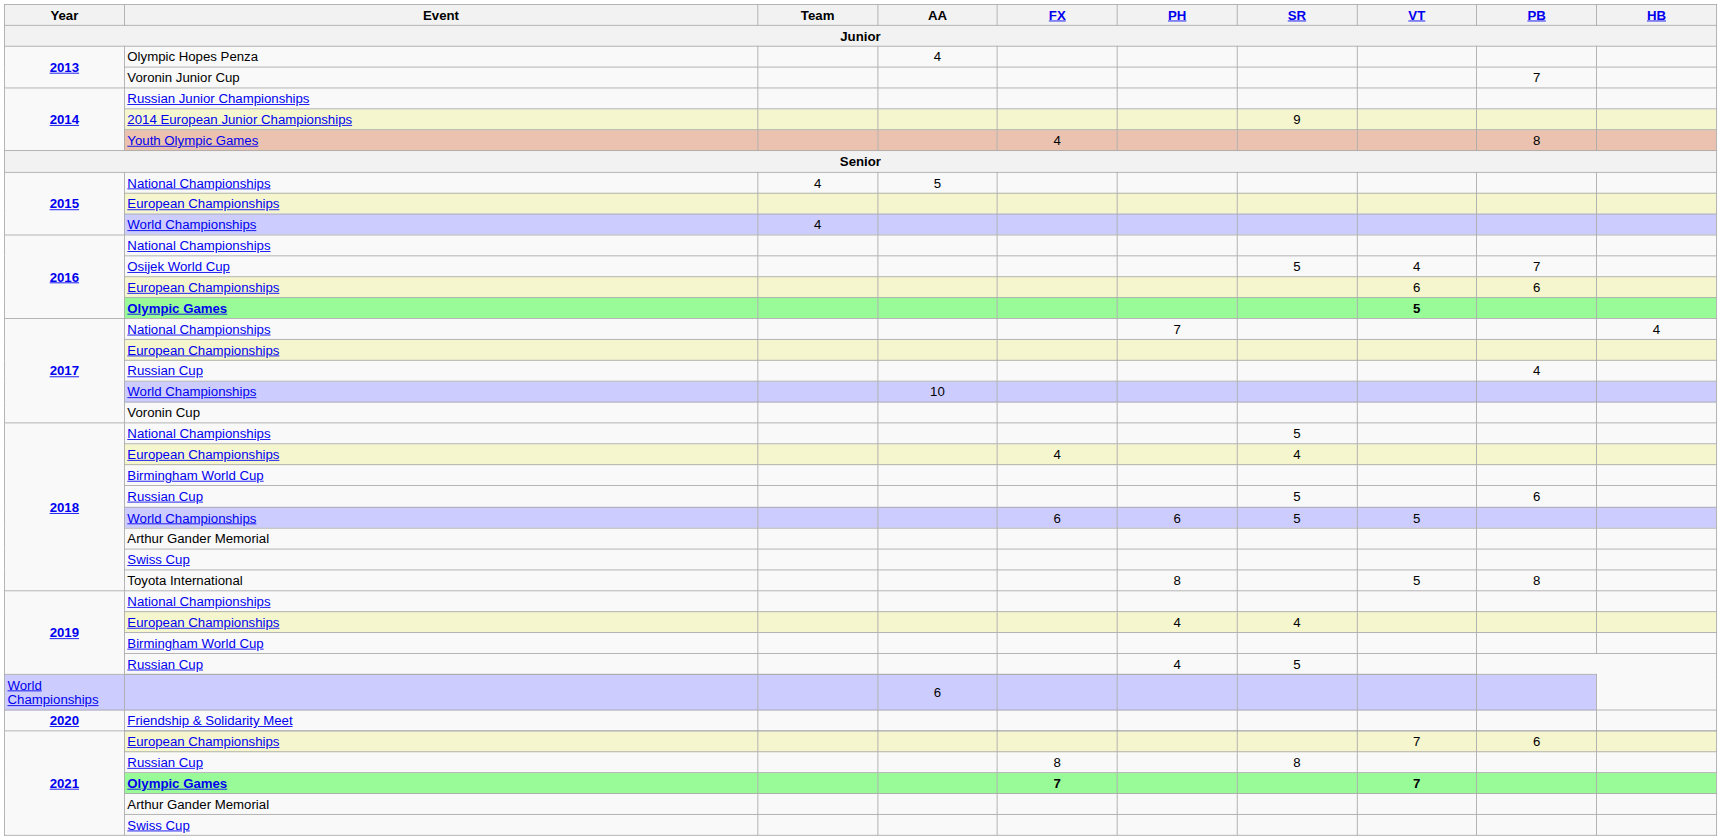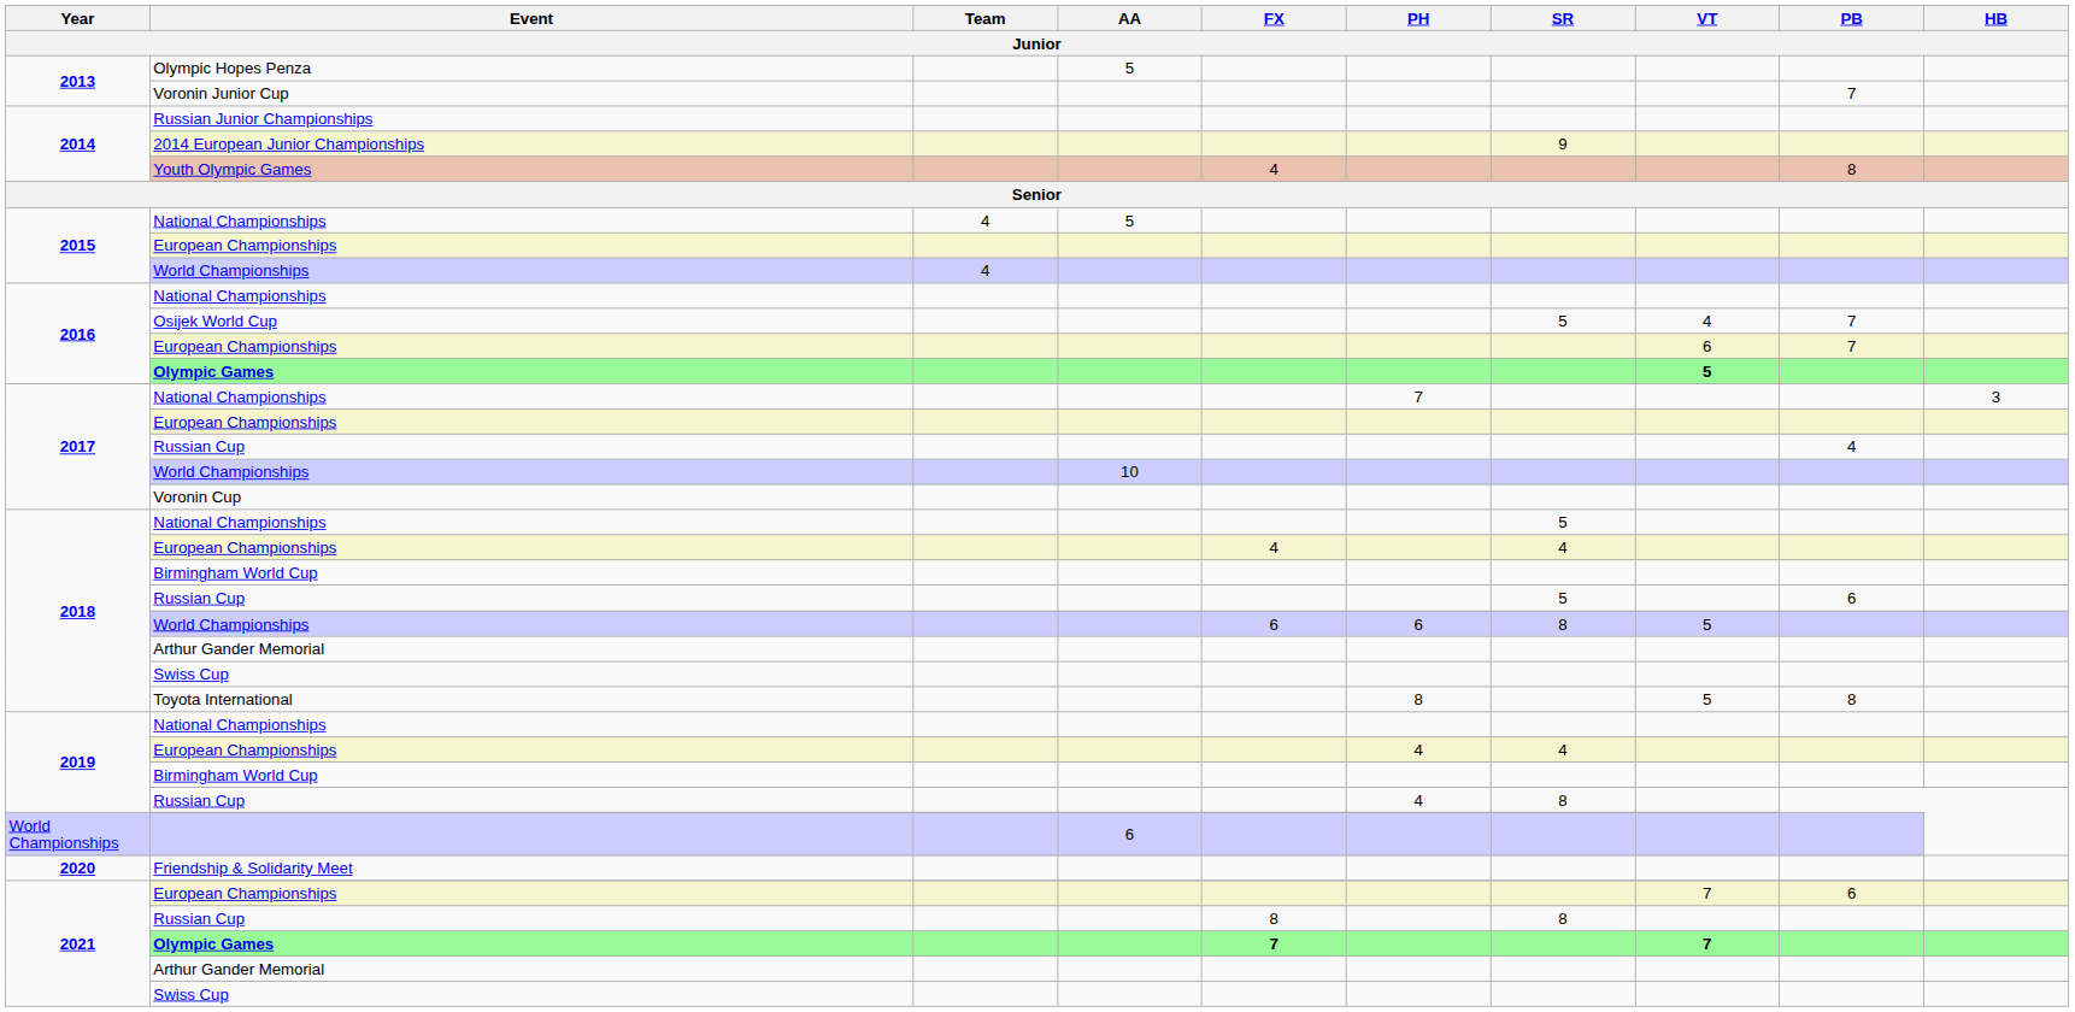 <table class="wikitable sortable" style="text-align:center; font-size:95%;">
 <tr>
 <th width=7% class=unsortable>Year</th>
 <th width=37% class=unsortable>Event</th>
 <th width=7% class=unsortable>Team</th>
 <th width=7% class=unsortable>AA</th>
 <th width=7% class=unsortable><a href='#'>FX</a></th>
 <th width=7% class=unsortable><a href='#'>PH</a></th>
 <th width=7% class=unsortable><a href='#'>SR</a></th>
 <th width=7% class=unsortable><a href='#'>VT</a></th>
 <th width=7% class=unsortable><a href='#'>PB</a></th>
 <th width=7% class=unsortable><a href='#'>HB</a></th>
 </tr>
 <tr>
 <th colspan="10"><strong>Junior</strong></th>
 </tr>
 <tr>
 <td rowspan="2"><strong><a href='#'>2013</a></strong></td>
 <td align=left>Olympic Hopes Penza</td>
 <td></td>
-<td>4</td>
+<td>5</td>
 <td></td>
 <td></td>
 <td></td>
 <td></td>
 <td></td>
 <td></td>
 </tr>
 <tr>
 <td align=left>Voronin Junior Cup</td>
 <td></td>
 <td></td>
 <td></td>
 <td></td>
 <td></td>
 <td></td>
 <td>7</td>
 <td></td>
 </tr>
 <tr>
 <td rowspan="3"><strong><a href='#'>2014</a></strong></td>
 <td align=left><a href='#'>Russian Junior Championships</a></td>
 <td></td>
 <td></td>
 <td></td>
 <td></td>
 <td></td>
 <td></td>
 <td></td>
 <td></td>
 </tr>
 <tr bgcolor=#F5F6CE>
 <td align=left><a href='#'>2014 European Junior Championships</a></td>
 <td></td>
 <td></td>
 <td></td>
 <td></td>
 <td>9</td>
 <td></td>
 <td></td>
 <td></td>
 </tr>
 <tr bgcolor=#EBC2AF>
 <td align=left><a href='#'>Youth Olympic Games</a></td>
 <td></td>
 <td></td>
 <td>4</td>
 <td></td>
 <td></td>
 <td></td>
 <td>8</td>
 <td></td>
 </tr>
 <tr>
 <th colspan="10"><strong>Senior</strong></th>
 </tr>
 <tr>
 <td rowspan="3"><strong><a href='#'>2015</a></strong></td>
 <td align=left><a href='#'>National Championships</a></td>
 <td>4</td>
 <td>5</td>
 <td></td>
 <td></td>
 <td></td>
 <td></td>
 <td></td>
 </tr>
 <tr bgcolor=#F5F6CE>
 <td align=left><a href='#'>European Championships</a></td>
 <td></td>
 <td></td>
 <td></td>
 <td></td>
 <td></td>
 <td></td>
 <td></td>
 <td></td>
 </tr>
 <tr bgcolor=#CCCCFF>
 <td align=left><a href='#'>World Championships</a></td>
 <td>4</td>
 <td></td>
 <td></td>
 <td></td>
 <td></td>
 <td></td>
 <td></td>
 <td></td>
 </tr>
 <tr>
 <td rowspan="4"><strong><a href='#'>2016</a></strong></td>
 <td align=left><a href='#'>National Championships</a></td>
 <td></td>
 <td></td>
 <td></td>
 <td></td>
 <td></td>
 <td></td>
 <td></td>
 <td></td>
 </tr>
 <tr>
 <td align=left><a href='#'>Osijek World Cup</a></td>
 <td></td>
 <td></td>
 <td></td>
 <td></td>
 <td>5</td>
 <td>4</td>
 <td>7</td>
 <td></td>
 </tr>
 <tr bgcolor=#F5F6CE>
 <td align=left><a href='#'>European Championships</a></td>
 <td></td>
 <td></td>
 <td></td>
 <td></td>
 <td></td>
 <td>6</td>
-<td>6</td>
+<td>7</td>
 <td></td>
 </tr>
 <tr bgcolor=98FB98>
 <td align=left><strong><a href='#'>Olympic Games</a></strong></td>
 <td></td>
 <td></td>
 <td></td>
 <td></td>
 <td></td>
 <td><strong>5</strong></td>
 <td></td>
 <td></td>
 </tr>
 <tr>
 <td rowspan="5"><strong><a href='#'>2017</a></strong></td>
 <td align=left><a href='#'>National Championships</a></td>
 <td></td>
 <td></td>
 <td></td>
 <td>7</td>
 <td></td>
 <td></td>
 <td></td>
-<td>4</td>
+<td>3</td>
 </tr>
 <tr bgcolor=#F5F6CE>
 <td align=left><a href='#'>European Championships</a></td>
 <td></td>
 <td></td>
 <td></td>
 <td></td>
 <td></td>
 <td></td>
 <td></td>
 <td></td>
 </tr>
 <tr>
 <td align=left><a href='#'>Russian Cup</a></td>
 <td></td>
 <td></td>
 <td></td>
 <td></td>
 <td></td>
 <td></td>
 <td>4</td>
 <td></td>
 </tr>
 <tr bgcolor=#CCCCFF>
 <td align=left><a href='#'>World Championships</a></td>
 <td></td>
 <td>10</td>
 <td></td>
 <td></td>
 <td></td>
 <td></td>
 <td></td>
 <td></td>
 </tr>
 <tr>
 <td align=left>Voronin Cup</td>
 <td></td>
 <td></td>
 <td></td>
 <td></td>
 <td></td>
 <td></td>
 <td></td>
 <td></td>
 </tr>
 <tr>
 <td rowspan="8"><strong><a href='#'>2018</a></strong></td>
 <td align=left><a href='#'>National Championships</a></td>
 <td></td>
 <td></td>
 <td></td>
 <td></td>
 <td>5</td>
 <td></td>
 <td></td>
 <td></td>
 </tr>
 <tr bgcolor=#F5F6CE>
 <td align=left><a href='#'>European Championships</a></td>
 <td></td>
 <td></td>
 <td>4</td>
 <td></td>
 <td>4</td>
 <td></td>
 <td></td>
 <td></td>
 </tr>
 <tr>
 <td align=left><a href='#'>Birmingham World Cup</a></td>
 <td></td>
 <td></td>
 <td></td>
 <td></td>
 <td></td>
 <td></td>
 <td></td>
 <td></td>
 </tr>
 <tr>
 <td align=left><a href='#'>Russian Cup</a></td>
 <td></td>
 <td></td>
 <td></td>
 <td></td>
 <td>5</td>
 <td></td>
 <td>6</td>
 <td></td>
 </tr>
 <tr bgcolor=#CCCCFF>
 <td align=left><a href='#'>World Championships</a></td>
 <td></td>
 <td></td>
 <td>6</td>
 <td>6</td>
-<td>5</td>
+<td>8</td>
 <td>5</td>
 <td></td>
 <td></td>
 </tr>
 <tr>
 <td align=left>Arthur Gander Memorial</td>
 <td></td>
 <td></td>
 <td></td>
 <td></td>
 <td></td>
 <td></td>
 <td></td>
 <td></td>
 </tr>
 <tr>
 <td align=left><a href='#'>Swiss Cup</a></td>
 <td></td>
 <td></td>
 <td></td>
 <td></td>
 <td></td>
 <td></td>
 <td></td>
 <td></td>
 </tr>
 <tr>
 <td align=left>Toyota International</td>
 <td></td>
 <td></td>
 <td></td>
 <td>8</td>
 <td></td>
 <td>5</td>
 <td>8</td>
 <td></td>
 </tr>
 <tr>
 <td rowspan="5"><strong><a href='#'>2019</a></strong></td>
 <td align=left><a href='#'>National Championships</a></td>
 <td></td>
 <td></td>
 <td></td>
 <td></td>
 <td></td>
 <td></td>
 <td></td>
 <td></td>
 </tr>
 <tr bgcolor=#F5F6CE>
 <td align=left><a href='#'>European Championships</a></td>
 <td></td>
 <td></td>
 <td></td>
 <td>4</td>
 <td>4</td>
 <td></td>
 <td></td>
 <td></td>
 </tr>
 <tr>
 <td align=left><a href='#'>Birmingham World Cup</a></td>
 <td></td>
 <td></td>
 <td></td>
 <td></td>
 <td></td>
 <td></td>
 <td></td>
 <td></td>
 </tr>
 <tr>
 <td align=left><a href='#'>Russian Cup</a></td>
 <td></td>
 <td></td>
 <td></td>
 <td>4</td>
-<td>5</td>
+<td>8</td>
 <td></td>
 </tr>
 <tr>
 </tr>
 <tr bgcolor=#CCCCFF>
 <td align=left><a href='#'>World Championships</a></td>
 <td></td>
 <td></td>
 <td>6</td>
 <td></td>
 <td></td>
 <td></td>
 <td></td>
 <td></td>
 </tr>
 <tr>
 <td rowspan="1"><strong><a href='#'>2020</a></strong></td>
 <td align=left><a href='#'>Friendship & Solidarity Meet</a></td>
 <td></td>
 <td></td>
 <td></td>
 <td></td>
 <td></td>
 <td></td>
 <td></td>
 <td></td>
 </tr>
 <tr>
 <td rowspan="6"><strong><a href='#'>2021</a></strong></td>
 </tr>
 <tr bgcolor=#F5F6CE>
 <td align=left><a href='#'>European Championships</a></td>
 <td></td>
 <td></td>
 <td></td>
 <td></td>
 <td></td>
 <td>7</td>
 <td>6</td>
 <td></td>
 </tr>
 <tr>
 <td align=left><a href='#'>Russian Cup</a></td>
 <td></td>
 <td></td>
 <td>8</td>
 <td></td>
 <td>8</td>
 <td></td>
 <td></td>
 <td></td>
 </tr>
 <tr bgcolor=98FB98>
 <td align=left><strong><a href='#'>Olympic Games</a></strong></td>
 <td></td>
 <td></td>
 <td><strong>7</strong></td>
 <td></td>
 <td></td>
 <td><strong>7</strong></td>
 <td></td>
 <td></td>
 </tr>
 <tr>
 <td align=left>Arthur Gander Memorial</td>
 <td></td>
 <td></td>
 <td></td>
 <td></td>
 <td></td>
 <td></td>
 <td></td>
 <td></td>
 </tr>
 <tr>
 <td align=left><a href='#'>Swiss Cup</a></td>
 <td></td>
 <td></td>
 <td></td>
 <td></td>
 <td></td>
 <td></td>
 <td></td>
 <td></td>
 </tr>
 </table>
